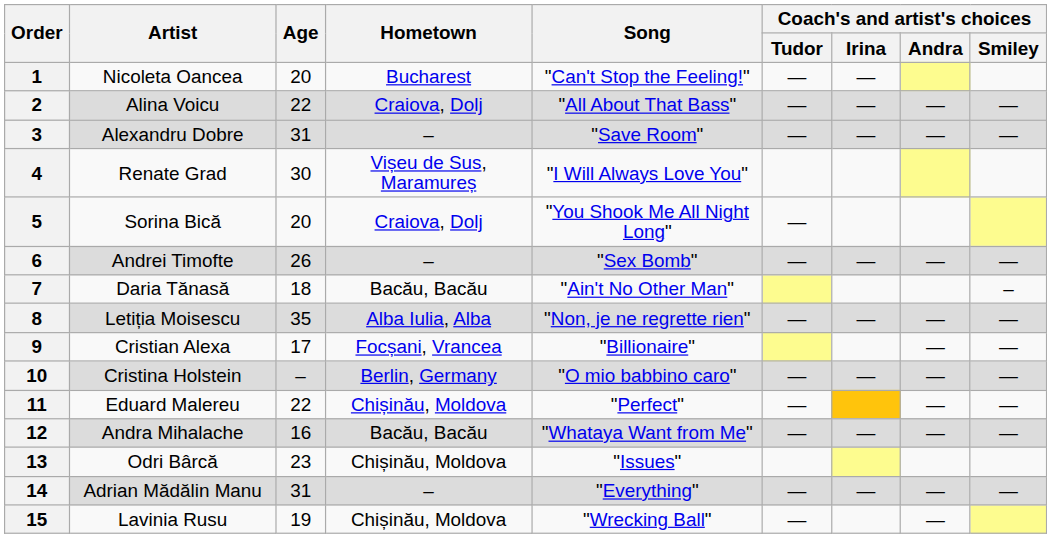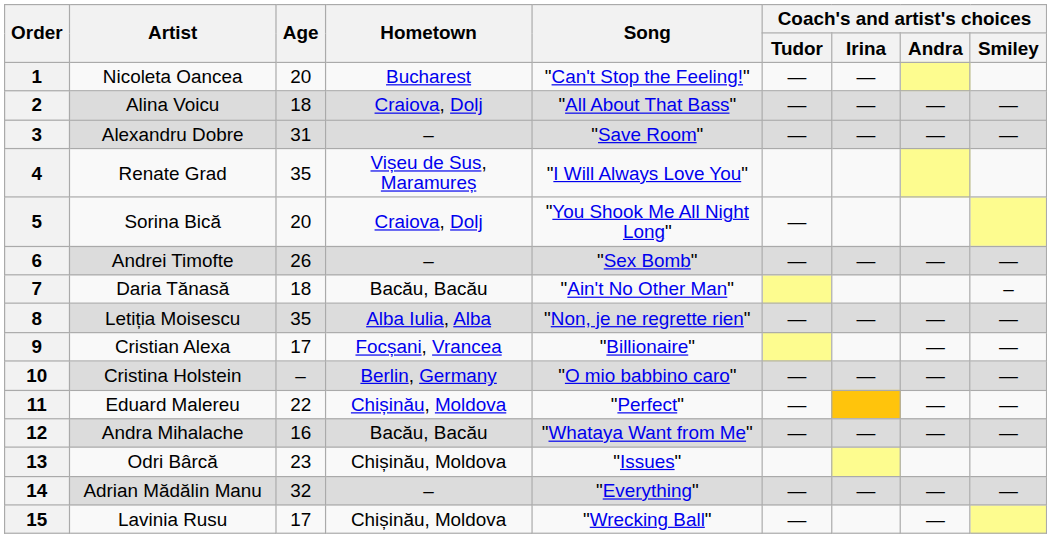 <table class="wikitable" style="text-align:center; line-height:17px; width:100%;">
 <tr>
 <th scope="col" rowspan="2" style="width:04%;">Order</th>
 <th scope="col" rowspan="2" style="width:18%;">Artist</th>
 <th scope="col" rowspan="2" style="width:04%;">Age</th>
 <th scope="col" rowspan="2" style="width:18%;">Hometown</th>
 <th scope="col" rowspan="2" style="width:20%;">Song</th>
 <th scope="col" colspan="4" style="width:24%;">Coach's and artist's choices</th>
 </tr>
 <tr>
 <th style="width:06%;">Tudor</th>
 <th style="width:06%;">Irina</th>
 <th style="width:06%;">Andra</th>
 <th style="width:06%;">Smiley</th>
 </tr>
 <tr>
 <th>1</th>
 <td>Nicoleta Oancea</td>
 <td>20</td>
 <td><a href='#'>Bucharest</a></td>
 <td>"<a href='#'>Can't Stop the Feeling!</a>"</td>
 <td>—</td>
 <td>—</td>
 <td style="background:#FDFC8F;"></td>
 <td></td>
 </tr>
 <tr style="background:#DCDCDC;">
 <th>2</th>
 <td>Alina Voicu</td>
-<td>22</td>
+<td>18</td>
 <td><a href='#'>Craiova</a>, <a href='#'>Dolj</a></td>
 <td>"<a href='#'>All About That Bass</a>"</td>
 <td>—</td>
 <td>—</td>
 <td>—</td>
 <td>—</td>
 </tr>
 <tr style="background:#DCDCDC;">
 <th>3</th>
 <td>Alexandru Dobre</td>
 <td>31</td>
 <td>–</td>
 <td>"<a href='#'>Save Room</a>"</td>
 <td>—</td>
 <td>—</td>
 <td>—</td>
 <td>—</td>
 </tr>
 <tr>
 <th>4</th>
 <td>Renate Grad</td>
-<td>30</td>
+<td>35</td>
 <td><a href='#'>Vișeu de Sus</a>, <a href='#'>Maramureș</a></td>
 <td>"<a href='#'>I Will Always Love You</a>"</td>
 <td></td>
 <td></td>
 <td style="background:#FDFC8F;"></td>
 <td></td>
 </tr>
 <tr>
 <th>5</th>
 <td>Sorina Bică</td>
 <td>20</td>
 <td><a href='#'>Craiova</a>, <a href='#'>Dolj</a></td>
 <td>"<a href='#'>You Shook Me All Night Long</a>"</td>
 <td>—</td>
 <td></td>
 <td></td>
 <td style="background:#FDFC8F;"></td>
 </tr>
 <tr style="background:#DCDCDC;">
 <th>6</th>
 <td>Andrei Timofte</td>
 <td>26</td>
 <td>–</td>
 <td>"<a href='#'>Sex Bomb</a>"</td>
 <td>—</td>
 <td>—</td>
 <td>—</td>
 <td>—</td>
 </tr>
 <tr>
 <th>7</th>
 <td>Daria Tănasă</td>
 <td>18</td>
 <td>Bacău, Bacău</td>
 <td>"<a href='#'>Ain't No Other Man</a>"</td>
 <td style="background:#FDFC8F;"></td>
 <td></td>
 <td></td>
 <td>–</td>
 </tr>
 <tr style="background:#DCDCDC;">
 <th>8</th>
 <td>Letiția Moisescu</td>
 <td>35</td>
 <td><a href='#'>Alba Iulia</a>, <a href='#'>Alba</a></td>
 <td>"<a href='#'>Non, je ne regrette rien</a>"</td>
 <td>—</td>
 <td>—</td>
 <td>—</td>
 <td>—</td>
 </tr>
 <tr>
 <th>9</th>
 <td>Cristian Alexa</td>
 <td>17</td>
 <td><a href='#'>Focșani</a>, <a href='#'>Vrancea</a></td>
 <td>"<a href='#'>Billionaire</a>"</td>
 <td style="background:#FDFC8F;"></td>
 <td></td>
 <td>—</td>
 <td>—</td>
 </tr>
 <tr style="background:#DCDCDC;">
 <th>10</th>
 <td>Cristina Holstein</td>
 <td>–</td>
 <td><a href='#'>Berlin</a>, <a href='#'>Germany</a></td>
 <td>"<a href='#'>O mio babbino caro</a>"</td>
 <td>—</td>
 <td>—</td>
 <td>—</td>
 <td>—</td>
 </tr>
 <tr>
 <th>11</th>
 <td>Eduard Malereu</td>
 <td>22</td>
 <td><a href='#'>Chișinău</a>, <a href='#'>Moldova</a></td>
 <td>"<a href='#'>Perfect</a>"</td>
 <td>—</td>
 <td style="background:#FFC40C;"></td>
 <td>—</td>
 <td>—</td>
 </tr>
 <tr style="background:#DCDCDC;">
 <th>12</th>
 <td>Andra Mihalache</td>
 <td>16</td>
 <td>Bacău, Bacău</td>
 <td>"<a href='#'>Whataya Want from Me</a>"</td>
 <td>—</td>
 <td>—</td>
 <td>—</td>
 <td>—</td>
 </tr>
 <tr>
 <th>13</th>
 <td>Odri Bârcă</td>
 <td>23</td>
 <td>Chișinău, Moldova</td>
 <td>"<a href='#'>Issues</a>"</td>
 <td></td>
 <td style="background:#FDFC8F;"></td>
 <td></td>
 <td></td>
 </tr>
 <tr style="background:#DCDCDC;">
 <th>14</th>
 <td>Adrian Mădălin Manu</td>
-<td>31</td>
+<td>32</td>
 <td>–</td>
 <td>"<a href='#'>Everything</a>"</td>
 <td>—</td>
 <td>—</td>
 <td>—</td>
 <td>—</td>
 </tr>
 <tr>
 <th>15</th>
 <td>Lavinia Rusu</td>
-<td>19</td>
+<td>17</td>
 <td>Chișinău, Moldova</td>
 <td>"<a href='#'>Wrecking Ball</a>"</td>
 <td>—</td>
 <td></td>
 <td>—</td>
 <td style="background:#FDFC8F;"></td>
 </tr>
 </table>
